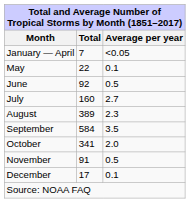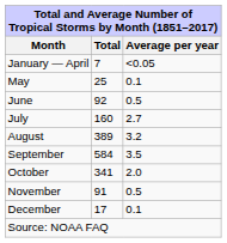 <table class="wikitable" style="margin: 0em 0em 2em 1em; float:right; clear:right;">
 <tr>
 <th colspan=4 style="background:#ccf;">Total and Average Number of <br>Tropical Storms by Month (1851–2017)</th>
 </tr>
 <tr>
 <th>Month</th>
 <th>Total</th>
 <th>Average per year</th>
 </tr>
 <tr>
 <td>January — April</td>
 <td>7</td>
 <td><0.05</td>
 </tr>
 <tr>
 <td>May</td>
-<td>22</td>
+<td>25</td>
 <td>0.1</td>
 </tr>
 <tr>
 <td>June</td>
 <td>92</td>
 <td>0.5</td>
 </tr>
 <tr>
 <td>July</td>
 <td>160</td>
 <td>2.7</td>
 </tr>
 <tr>
 <td>August</td>
 <td>389</td>
-<td>2.3</td>
+<td>3.2</td>
 </tr>
 <tr>
 <td>September</td>
 <td>584</td>
 <td>3.5</td>
 </tr>
 <tr>
 <td>October</td>
 <td>341</td>
 <td>2.0</td>
 </tr>
 <tr>
 <td>November</td>
 <td>91</td>
 <td>0.5</td>
 </tr>
 <tr>
 <td>December</td>
 <td>17</td>
 <td>0.1</td>
 </tr>
 <tr>
 <td colspan=4 align=left>Source: NOAA FAQ</td>
 </tr>
 </table>
